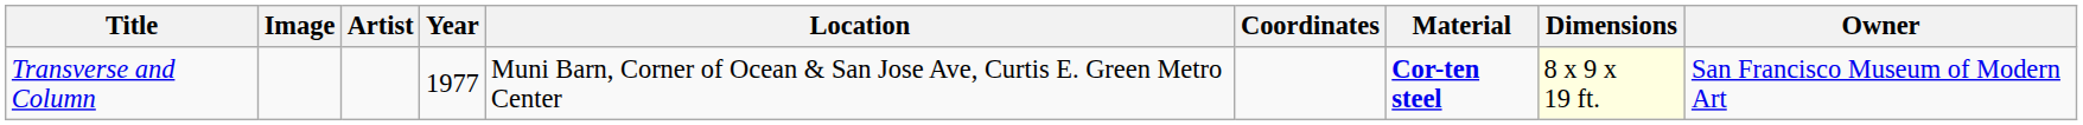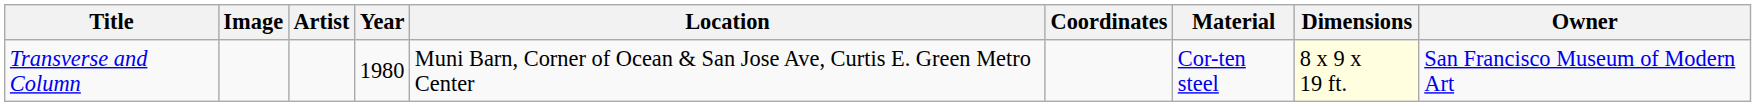 <table class="wikitable sortable">
 <tr>
 <th>Title</th>
 <th>Image</th>
 <th>Artist</th>
 <th>Year</th>
 <th>Location</th>
 <th>Coordinates</th>
 <th>Material</th>
 <th>Dimensions</th>
 <th>Owner</th>
 </tr>
 <tr>
 <td><em><a href='#'>Transverse and Column</a></em></td>
 <td></td>
 <td></td>
-<td>1977</td>
+<td>1980</td>
 <td>Muni Barn, Corner of Ocean & San Jose Ave, Curtis E. Green Metro Center</td>
 <td></td>
-<td><strong><a href='#'>Cor-ten steel</a></strong></td>
+<td><a href='#'>Cor-ten steel</a></td>
 <td style="background: lightyellow;">8 x 9 x 19 ft.</td>
 <td><a href='#'>San Francisco Museum of Modern Art</a></td>
 </tr>
 </table>
